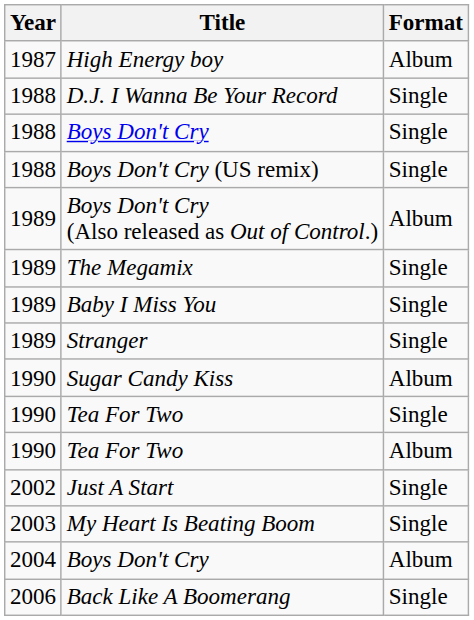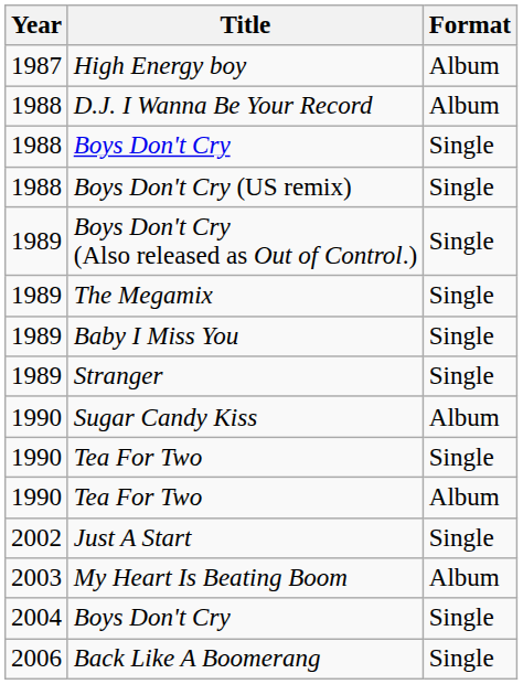 <table class="wikitable">
 <tr>
 <th>Year</th>
 <th>Title</th>
 <th>Format</th>
 </tr>
 <tr>
 <td>1987</td>
 <td><em>High Energy boy</em></td>
 <td>Album</td>
 </tr>
 <tr>
 <td>1988</td>
 <td><em>D.J. I Wanna Be Your Record</em></td>
-<td>Single</td>
+<td>Album</td>
 </tr>
 <tr>
 <td>1988</td>
 <td><em><a href='#'>Boys Don't Cry</a></em></td>
 <td>Single</td>
 </tr>
 <tr>
 <td>1988</td>
 <td><em>Boys Don't Cry</em> (US remix)</td>
 <td>Single</td>
 </tr>
 <tr>
 <td>1989</td>
 <td><em>Boys Don't Cry</em> <br>(Also released as <em>Out of Control</em>.)</td>
-<td>Album</td>
+<td>Single</td>
 </tr>
 <tr>
 <td>1989</td>
 <td><em>The Megamix</em></td>
 <td>Single</td>
 </tr>
 <tr>
 <td>1989</td>
 <td><em>Baby I Miss You</em></td>
 <td>Single</td>
 </tr>
 <tr>
 <td>1989</td>
 <td><em>Stranger</em></td>
 <td>Single</td>
 </tr>
 <tr>
 <td>1990</td>
 <td><em>Sugar Candy Kiss</em></td>
 <td>Album</td>
 </tr>
 <tr>
 <td>1990</td>
 <td><em>Tea For Two</em></td>
 <td>Single</td>
 </tr>
 <tr>
 <td>1990</td>
 <td><em>Tea For Two</em></td>
 <td>Album</td>
 </tr>
 <tr>
 <td>2002</td>
 <td><em>Just A Start</em></td>
 <td>Single</td>
 </tr>
 <tr>
 <td>2003</td>
 <td><em>My Heart Is Beating Boom</em></td>
-<td>Single</td>
+<td>Album</td>
 </tr>
 <tr>
 <td>2004</td>
 <td><em>Boys Don't Cry</em></td>
-<td>Album</td>
+<td>Single</td>
 </tr>
 <tr>
 <td>2006</td>
 <td><em>Back Like A Boomerang</em></td>
 <td>Single</td>
 </tr>
 </table>
